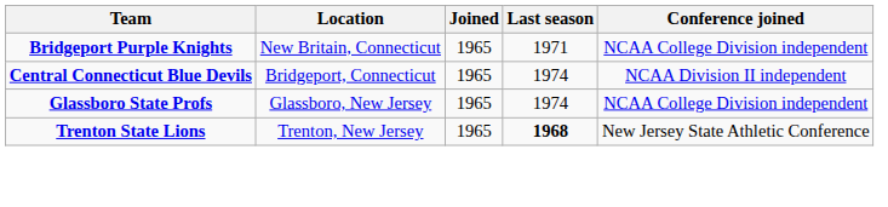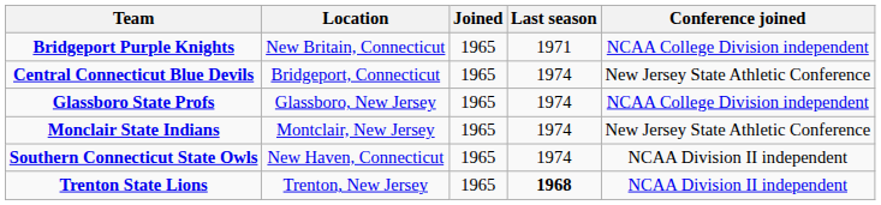 <table class="wikitable sortable" style="text-align:center">
 <tr>
 <th>Team</th>
 <th>Location</th>
 <th>Joined</th>
 <th>Last season</th>
 <th>Conference joined</th>
 </tr>
 <tr>
 <td><strong><a href='#'>Bridgeport Purple Knights</a></strong></td>
 <td><a href='#'>New Britain, Connecticut</a></td>
 <td>1965</td>
 <td>1971</td>
 <td><a href='#'>NCAA College Division independent</a></td>
 </tr>
 <tr>
 <td><strong><a href='#'>Central Connecticut Blue Devils</a></strong></td>
 <td><a href='#'>Bridgeport, Connecticut</a></td>
 <td>1965</td>
 <td>1974</td>
-<td><a href='#'>NCAA Division II independent</a></td>
+<td>New Jersey State Athletic Conference</td>
 </tr>
 <tr>
 <td><strong><a href='#'>Glassboro State Profs</a></strong></td>
 <td><a href='#'>Glassboro, New Jersey</a></td>
 <td>1965</td>
 <td>1974</td>
 <td><a href='#'>NCAA College Division independent</a></td>
 </tr>
 <tr>
+<td><strong><a href='#'>Monclair State Indians</a></strong></td>
+<td><a href='#'>Montclair, New Jersey</a></td>
+<td>1965</td>
+<td>1974</td>
+<td>New Jersey State Athletic Conference</td>
+</tr>
+<tr>
+<td><strong><a href='#'>Southern Connecticut State Owls</a></strong></td>
+<td><a href='#'>New Haven, Connecticut</a></td>
+<td>1965</td>
+<td>1974</td>
+<td>NCAA Division II independent</td>
+</tr>
+<tr>
 <td><strong><a href='#'>Trenton State Lions</a></strong></td>
 <td><a href='#'>Trenton, New Jersey</a></td>
 <td>1965</td>
 <td><strong>1968</strong></td>
-<td>New Jersey State Athletic Conference</td>
+<td><a href='#'>NCAA Division II independent</a></td>
 </tr>
 </table>
